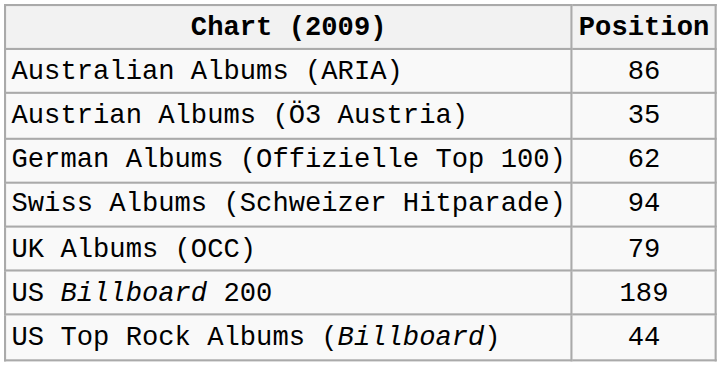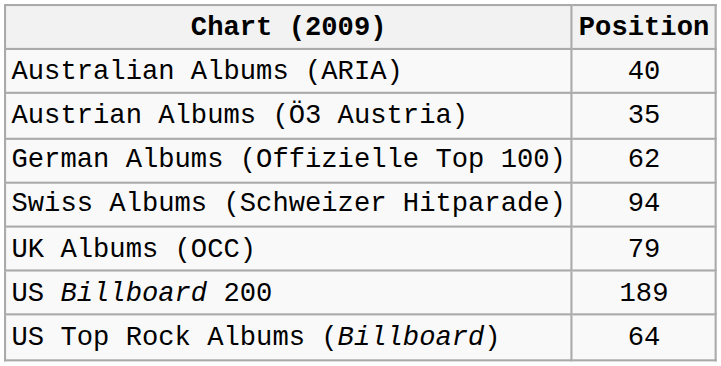 <table class="wikitable sortable plainrowheaders">
 <tr>
 <th>Chart (2009)</th>
 <th>Position</th>
 </tr>
 <tr>
 <td>Australian Albums (ARIA)</td>
-<td style="text-align:center;">86</td>
+<td style="text-align:center;">40</td>
 </tr>
 <tr>
 <td>Austrian Albums (Ö3 Austria)</td>
 <td style="text-align:center;">35</td>
 </tr>
 <tr>
 <td>German Albums (Offizielle Top 100)</td>
 <td style="text-align:center;">62</td>
 </tr>
 <tr>
 <td>Swiss Albums (Schweizer Hitparade)</td>
 <td style="text-align:center;">94</td>
 </tr>
 <tr>
 <td>UK Albums (OCC)</td>
 <td style="text-align:center;">79</td>
 </tr>
 <tr>
 <td>US <em>Billboard</em> 200</td>
 <td style="text-align:center;">189</td>
 </tr>
 <tr>
 <td>US Top Rock Albums (<em>Billboard</em>)</td>
-<td style="text-align:center;">44</td>
+<td style="text-align:center;">64</td>
 </tr>
 </table>
